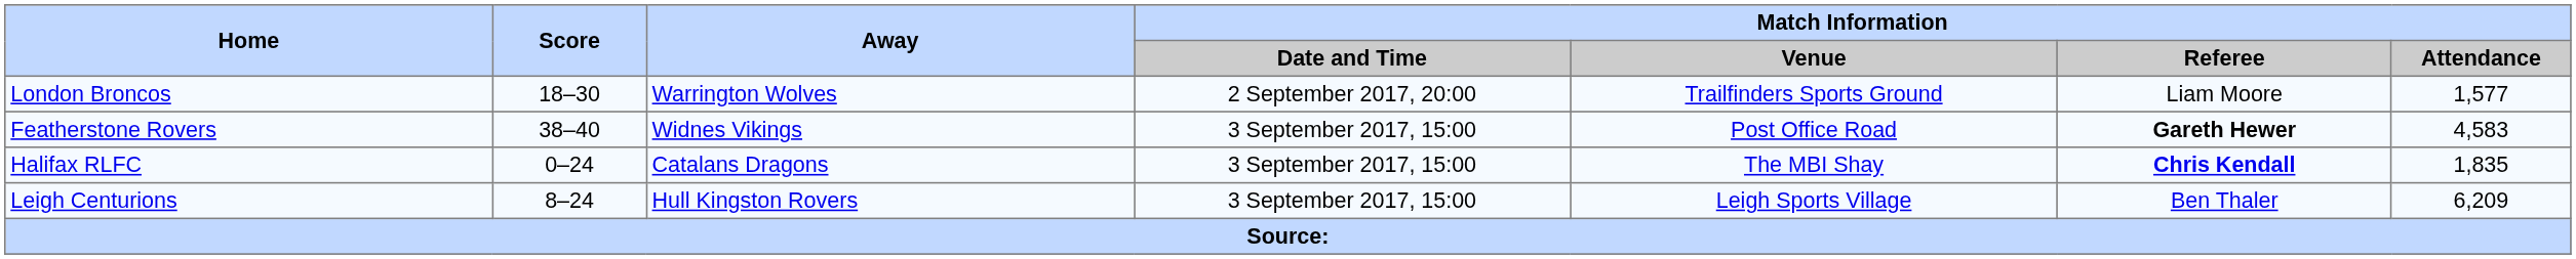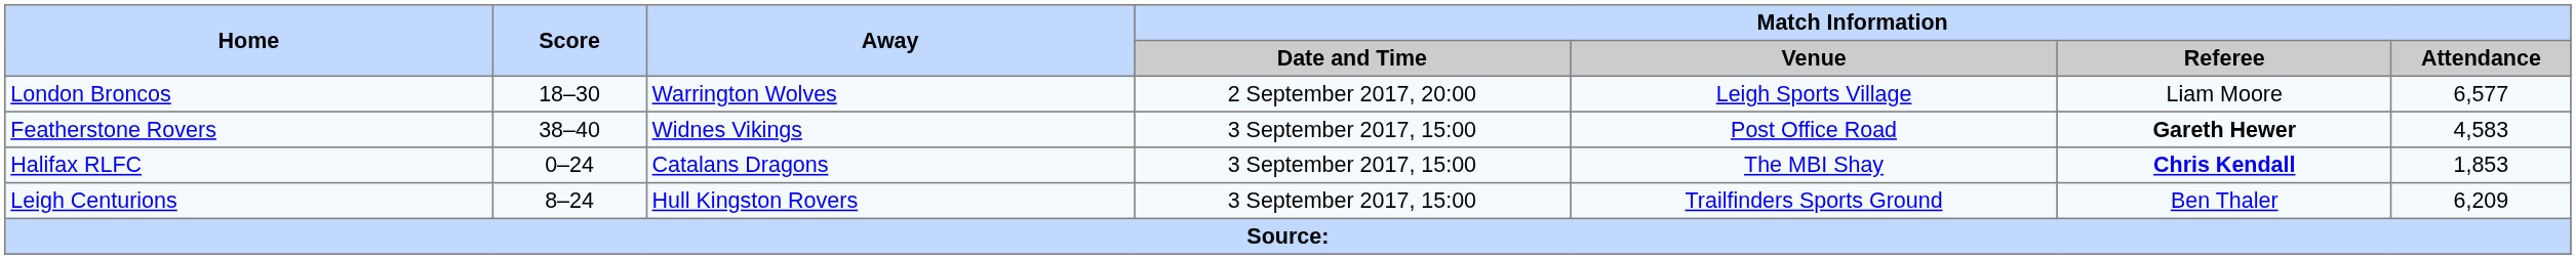 <table border=1 style="border-collapse:collapse; font-size:85%; text-align:center;" cellpadding=3 cellspacing=0 width=100%>
 <tr bgcolor=#C1D8FF>
 <th rowspan=2 width=19%>Home</th>
 <th rowspan=2 width=6%>Score</th>
 <th rowspan=2 width=19%>Away</th>
 <th colspan=6>Match Information</th>
 </tr>
 <tr bgcolor=#CCCCCC>
 <th width=17%>Date and Time</th>
 <th width=19%>Venue</th>
 <th width=13%>Referee</th>
 <th width=7%>Attendance</th>
 </tr>
 <tr bgcolor=#F5FAFF>
 <td align=left> <a href='#'>London Broncos</a></td>
 <td>18–30</td>
 <td align=left> <a href='#'>Warrington Wolves</a></td>
 <td>2 September 2017, 20:00</td>
-<td><a href='#'>Trailfinders Sports Ground</a></td>
+<td><a href='#'>Leigh Sports Village</a></td>
 <td>Liam Moore</td>
-<td>1,577</td>
+<td>6,577</td>
 </tr>
 <tr bgcolor=#F5FAFF>
 <td align=left> <a href='#'>Featherstone Rovers</a></td>
 <td>38–40</td>
 <td align=left> <a href='#'>Widnes Vikings</a></td>
 <td>3 September 2017, 15:00</td>
 <td><a href='#'>Post Office Road</a></td>
 <td><strong>Gareth Hewer</strong></td>
 <td>4,583</td>
 </tr>
 <tr bgcolor=#F5FAFF>
 <td align=left> <a href='#'>Halifax RLFC</a></td>
 <td>0–24</td>
 <td align=left> <a href='#'>Catalans Dragons</a></td>
 <td>3 September 2017, 15:00</td>
 <td><a href='#'>The MBI Shay</a></td>
 <td><strong><a href='#'>Chris Kendall</a></strong></td>
-<td>1,835</td>
+<td>1,853</td>
 </tr>
 <tr bgcolor=#F5FAFF>
 <td align=left> <a href='#'>Leigh Centurions</a></td>
 <td>8–24</td>
 <td align=left> <a href='#'>Hull Kingston Rovers</a></td>
 <td>3 September 2017, 15:00</td>
-<td><a href='#'>Leigh Sports Village</a></td>
+<td><a href='#'>Trailfinders Sports Ground</a></td>
 <td><a href='#'>Ben Thaler</a></td>
 <td>6,209</td>
 </tr>
 <tr style="background:#c1d8ff;">
 <th colspan=12>Source:</th>
 </tr>
 </table>
